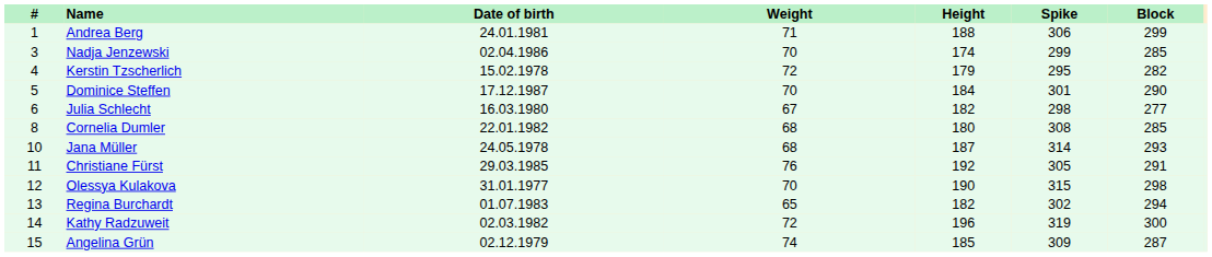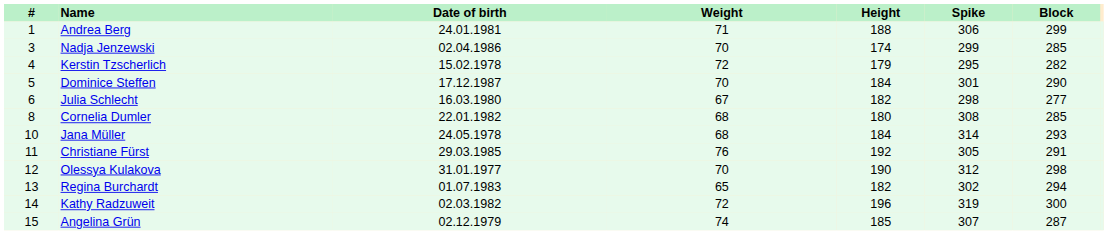 <table border=0 cellpadding=2 cellspacing=0  |- bgcolor=#FFECCE style="text-align:center; font-size:90%;" width=100%>
 <tr bgcolor=#BBF0C9>
 <th width=5%>#</th>
 <th width=25% align=left>Name</th>
 <th width=25%>Date of birth</th>
 <th width=21%>Weight</th>
 <th width=8%>Height</th>
 <th width=8%>Spike</th>
 <th width=8%>Block</th>
 </tr>
 <tr bgcolor=#E7FAEC>
 <td>1</td>
 <td align=left><a href='#'>Andrea Berg</a></td>
 <td>24.01.1981</td>
 <td>71</td>
 <td>188</td>
 <td>306</td>
 <td>299</td>
 <td></td>
 </tr>
 <tr bgcolor=#E7FAEC>
 <td>3</td>
 <td align=left><a href='#'>Nadja Jenzewski</a></td>
 <td>02.04.1986</td>
 <td>70</td>
 <td>174</td>
 <td>299</td>
 <td>285</td>
 <td></td>
 </tr>
 <tr bgcolor=#E7FAEC>
 <td>4</td>
 <td align=left><a href='#'>Kerstin Tzscherlich</a></td>
 <td>15.02.1978</td>
 <td>72</td>
 <td>179</td>
 <td>295</td>
 <td>282</td>
 <td></td>
 </tr>
 <tr bgcolor=#E7FAEC>
 <td>5</td>
 <td align=left><a href='#'>Dominice Steffen</a></td>
 <td>17.12.1987</td>
 <td>70</td>
 <td>184</td>
 <td>301</td>
 <td>290</td>
 <td></td>
 </tr>
 <tr bgcolor=#E7FAEC>
 <td>6</td>
 <td align=left><a href='#'>Julia Schlecht</a></td>
 <td>16.03.1980</td>
 <td>67</td>
 <td>182</td>
 <td>298</td>
 <td>277</td>
 <td></td>
 </tr>
 <tr bgcolor=#E7FAEC>
 <td>8</td>
 <td align=left><a href='#'>Cornelia Dumler</a></td>
 <td>22.01.1982</td>
 <td>68</td>
 <td>180</td>
 <td>308</td>
 <td>285</td>
 <td></td>
 </tr>
 <tr bgcolor=#E7FAEC>
 <td>10</td>
 <td align=left><a href='#'>Jana Müller</a></td>
 <td>24.05.1978</td>
 <td>68</td>
-<td>187</td>
+<td>184</td>
 <td>314</td>
 <td>293</td>
 <td></td>
 </tr>
 <tr bgcolor=#E7FAEC>
 <td>11</td>
 <td align=left><a href='#'>Christiane Fürst</a></td>
 <td>29.03.1985</td>
 <td>76</td>
 <td>192</td>
 <td>305</td>
 <td>291</td>
 <td></td>
 </tr>
 <tr bgcolor=#E7FAEC>
 <td>12</td>
 <td align=left><a href='#'>Olessya Kulakova</a></td>
 <td>31.01.1977</td>
 <td>70</td>
 <td>190</td>
-<td>315</td>
+<td>312</td>
 <td>298</td>
 <td></td>
 </tr>
 <tr bgcolor=#E7FAEC>
 <td>13</td>
 <td align=left><a href='#'>Regina Burchardt</a></td>
 <td>01.07.1983</td>
 <td>65</td>
 <td>182</td>
 <td>302</td>
 <td>294</td>
 <td></td>
 </tr>
 <tr bgcolor=#E7FAEC>
 <td>14</td>
 <td align=left><a href='#'>Kathy Radzuweit</a></td>
 <td>02.03.1982</td>
 <td>72</td>
 <td>196</td>
 <td>319</td>
 <td>300</td>
 <td></td>
 </tr>
 <tr bgcolor=#E7FAEC>
 <td>15</td>
 <td align=left><a href='#'>Angelina Grün</a></td>
 <td>02.12.1979</td>
 <td>74</td>
 <td>185</td>
-<td>309</td>
+<td>307</td>
 <td>287</td>
 <td></td>
 </tr>
 </table>
